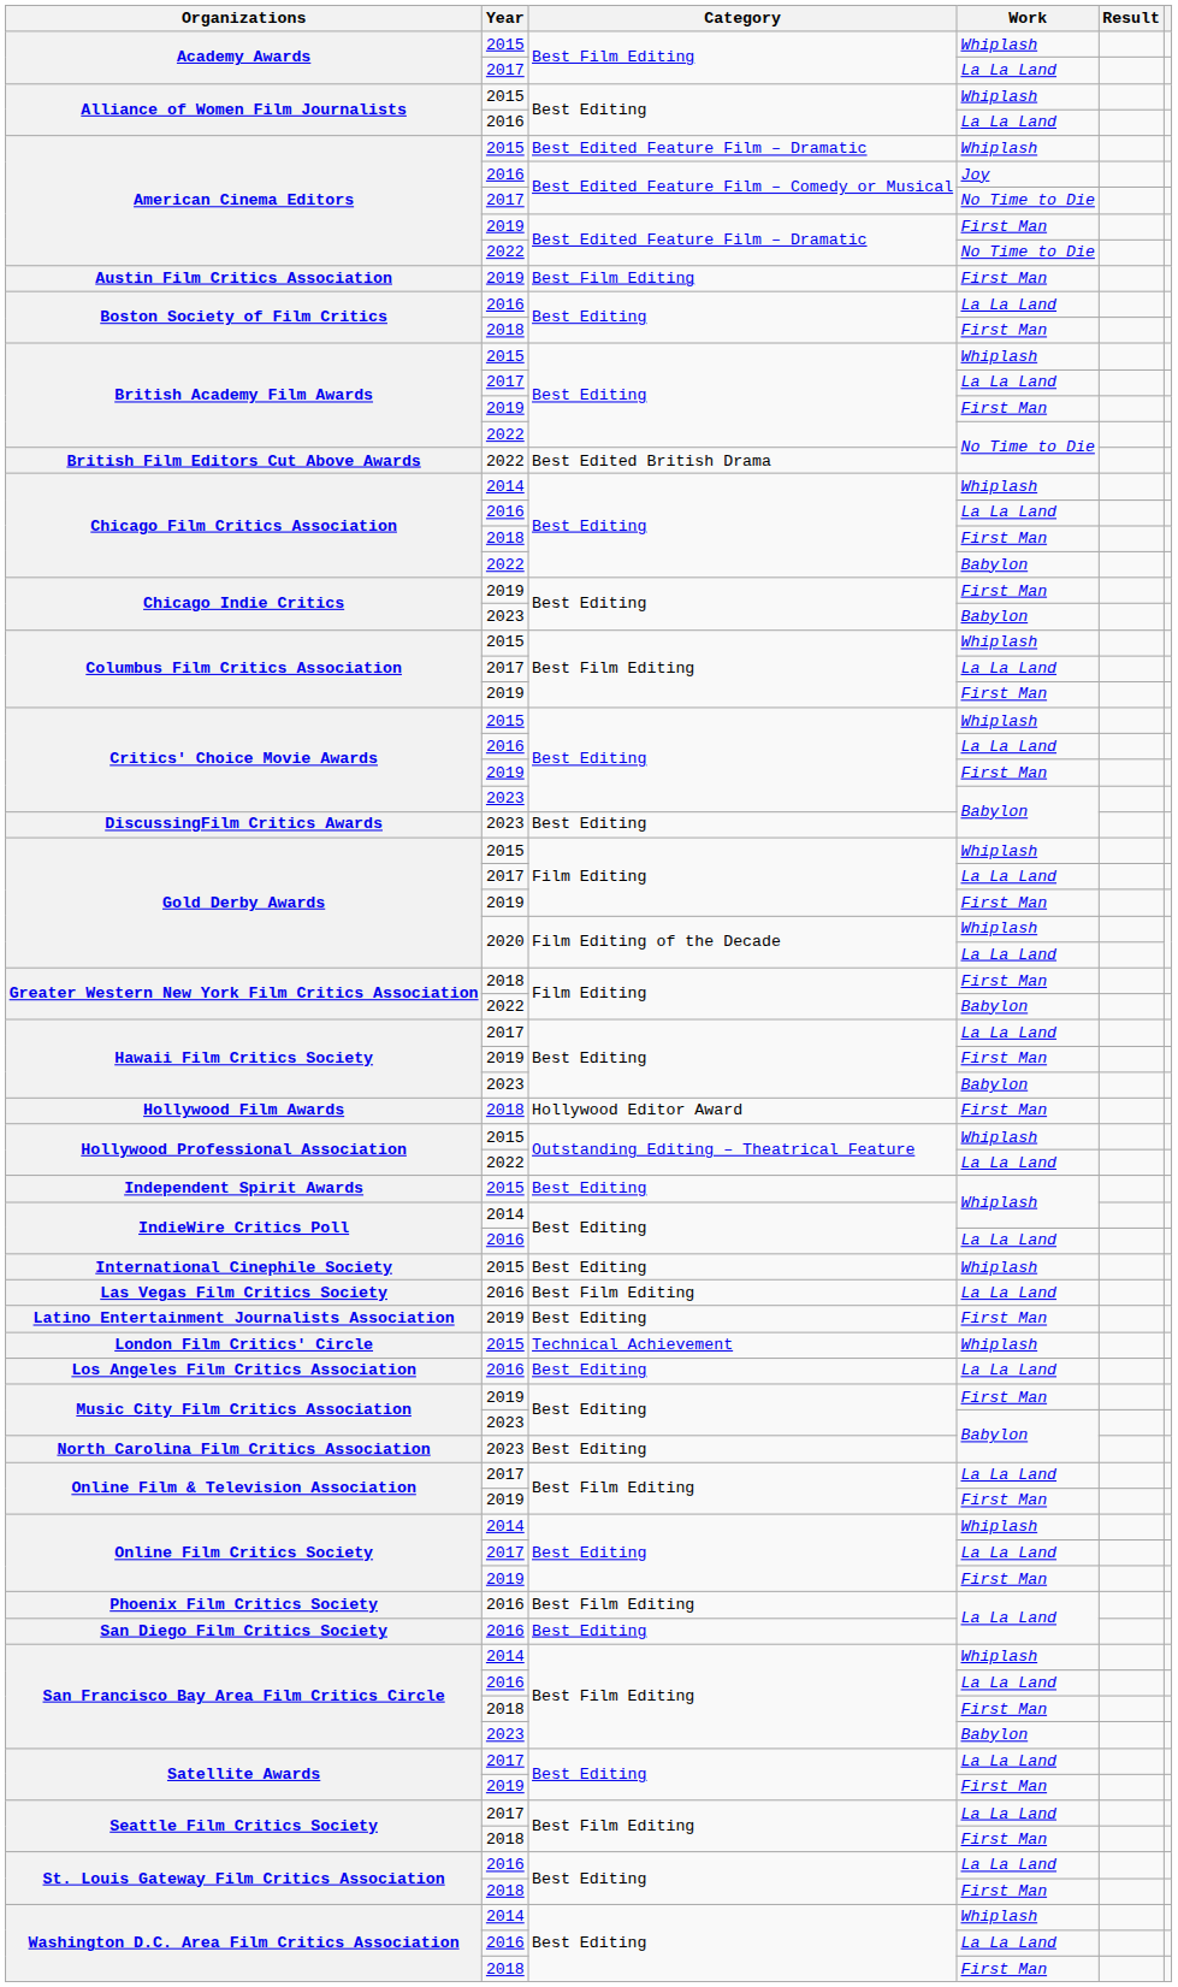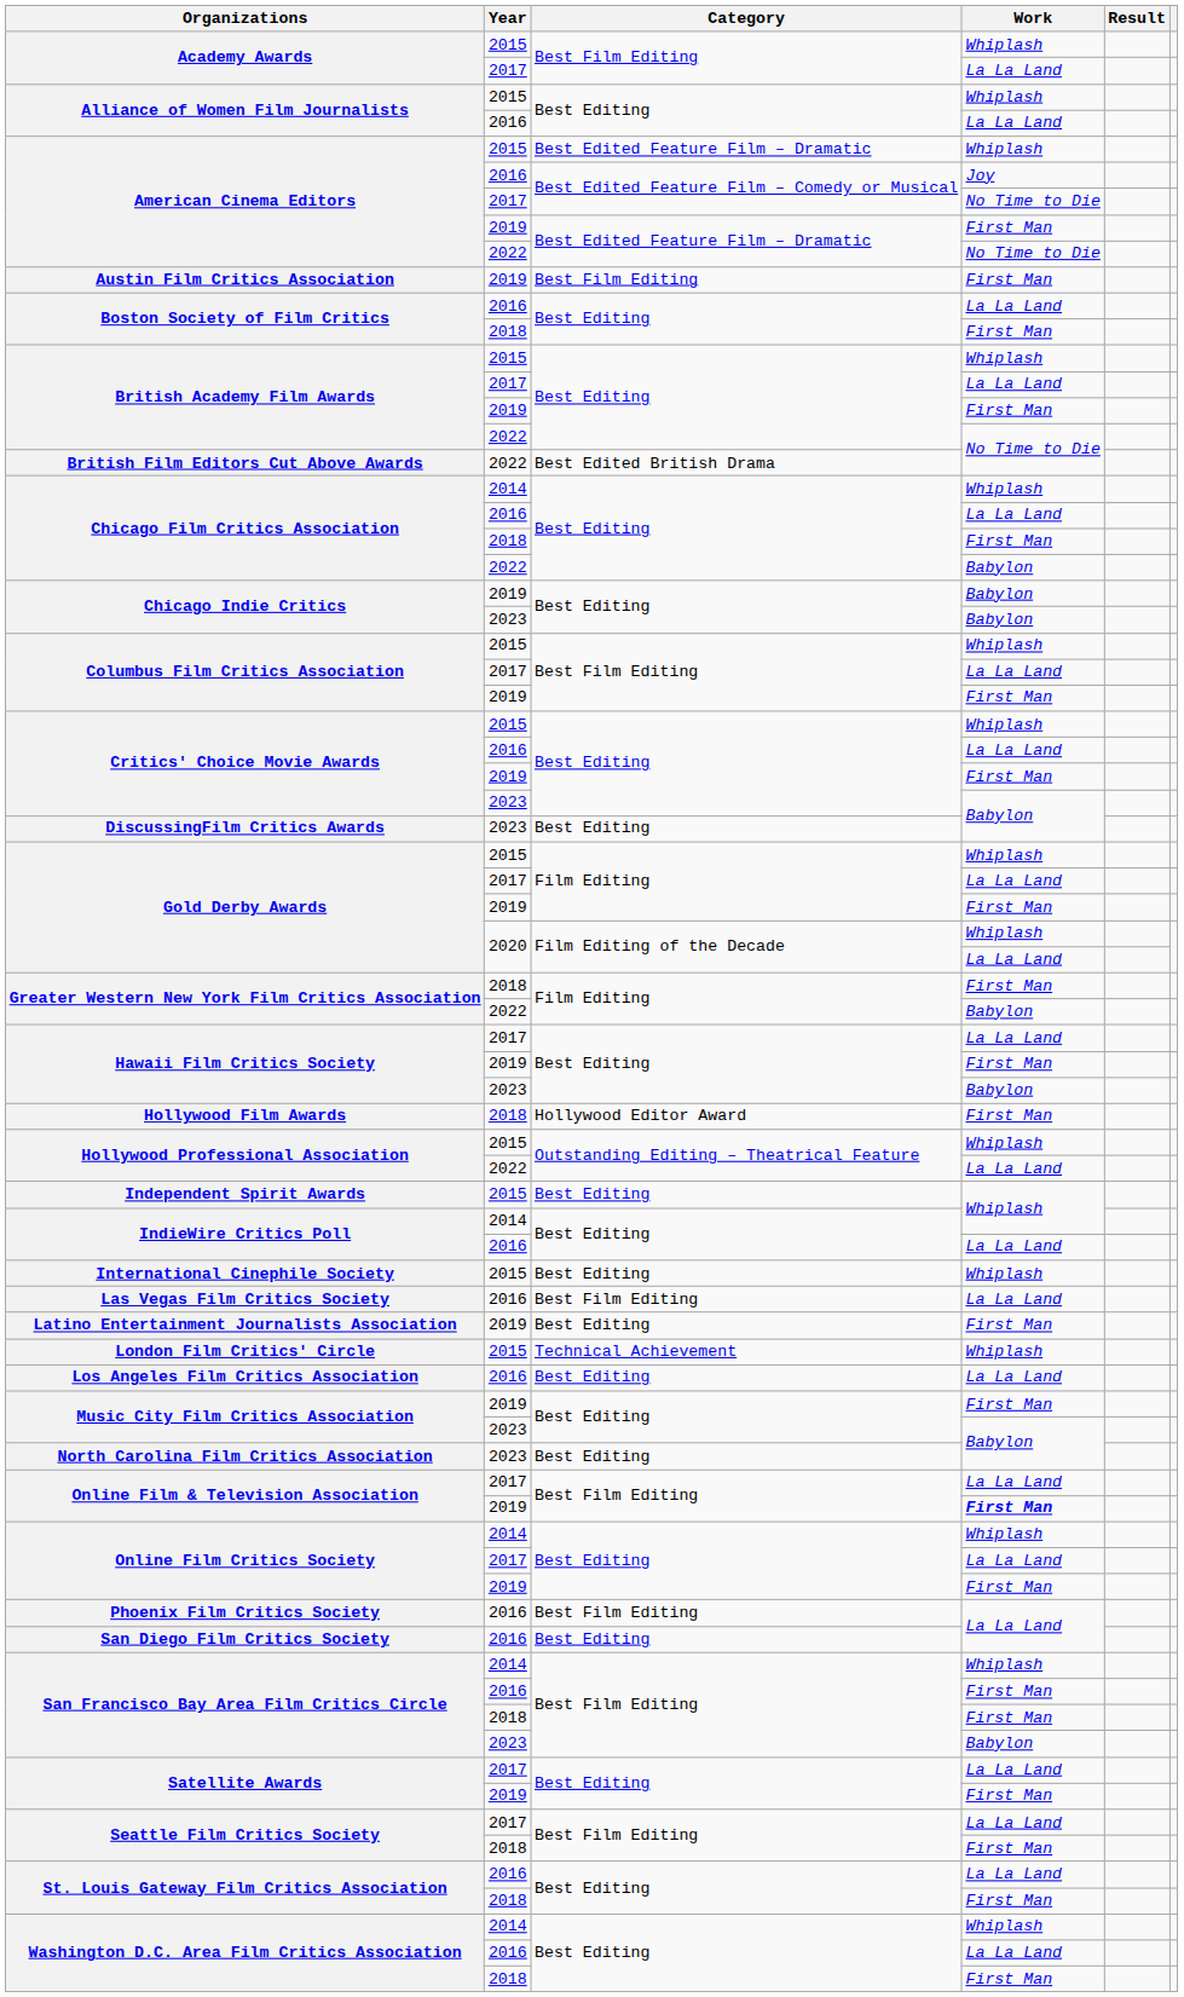 <table class="wikitable sortable plainrowheaders">
 <tr>
 <th scope="col">Organizations</th>
 <th scope="col">Year</th>
 <th scope="col">Category</th>
 <th scope="col">Work</th>
 <th scope="col">Result</th>
 <th scope="col" class="unsortable"></th>
 </tr>
 <tr>
 <th scope="row" rowspan="2"><a href='#'>Academy Awards</a></th>
 <td style="text-align: center;"><a href='#'>2015</a></td>
 <td rowspan="2"><a href='#'>Best Film Editing</a></td>
 <td><em><a href='#'>Whiplash</a></em></td>
 <td></td>
 <td align="center"></td>
 </tr>
 <tr>
 <td style="text-align: center;"><a href='#'>2017</a></td>
 <td><em><a href='#'>La La Land</a></em></td>
 <td></td>
 <td align="center"></td>
 </tr>
 <tr>
 <th scope="row" rowspan="2"><a href='#'>Alliance of Women Film Journalists</a></th>
 <td style="text-align: center;">2015</td>
 <td rowspan="2">Best Editing</td>
 <td><em><a href='#'>Whiplash</a></em></td>
 <td></td>
 <td align="center"></td>
 </tr>
 <tr>
 <td style="text-align: center;">2016</td>
 <td><em><a href='#'>La La Land</a></em></td>
 <td></td>
 <td align="center"></td>
 </tr>
 <tr>
 <th scope="row" rowspan="5"><a href='#'>American Cinema Editors</a></th>
 <td style="text-align: center;"><a href='#'>2015</a></td>
 <td><a href='#'>Best Edited Feature Film – Dramatic</a></td>
 <td><em><a href='#'>Whiplash</a></em></td>
 <td></td>
 <td align="center"></td>
 </tr>
 <tr>
 <td style="text-align: center;"><a href='#'>2016</a></td>
 <td rowspan="2"><a href='#'>Best Edited Feature Film – Comedy or Musical</a></td>
 <td><em><a href='#'>Joy</a></em></td>
 <td></td>
 <td align="center"></td>
 </tr>
 <tr>
 <td style="text-align: center;"><a href='#'>2017</a></td>
 <td><em><a href='#'>No Time to Die</a></em></td>
 <td></td>
 <td align="center"></td>
 </tr>
 <tr>
 <td style="text-align: center;"><a href='#'>2019</a></td>
 <td rowspan="2"><a href='#'>Best Edited Feature Film – Dramatic</a></td>
 <td><em><a href='#'>First Man</a></em></td>
 <td></td>
 <td align="center"></td>
 </tr>
 <tr>
 <td style="text-align: center;"><a href='#'>2022</a></td>
 <td><em><a href='#'>No Time to Die</a></em></td>
 <td></td>
 <td align="center"></td>
 </tr>
 <tr>
 <th scope="row"><a href='#'>Austin Film Critics Association</a></th>
 <td style="text-align: center;"><a href='#'>2019</a></td>
 <td><a href='#'>Best Film Editing</a></td>
 <td><em><a href='#'>First Man</a></em></td>
 <td></td>
 <td align="center"></td>
 </tr>
 <tr>
 <th scope="row" rowspan="2"><a href='#'>Boston Society of Film Critics</a></th>
 <td style="text-align: center;"><a href='#'>2016</a></td>
 <td rowspan="2"><a href='#'>Best Editing</a></td>
 <td><em><a href='#'>La La Land</a></em></td>
 <td></td>
 <td align="center"></td>
 </tr>
 <tr>
 <td style="text-align: center;"><a href='#'>2018</a></td>
 <td><em><a href='#'>First Man</a></em></td>
 <td></td>
 <td align="center"></td>
 </tr>
 <tr>
 <th scope="row" rowspan="4"><a href='#'>British Academy Film Awards</a></th>
 <td style="text-align: center;"><a href='#'>2015</a></td>
 <td rowspan="4"><a href='#'>Best Editing</a></td>
 <td><em><a href='#'>Whiplash</a></em></td>
 <td></td>
 <td align="center"></td>
 </tr>
 <tr>
 <td style="text-align: center;"><a href='#'>2017</a></td>
 <td><em><a href='#'>La La Land</a></em></td>
 <td></td>
 <td align="center"></td>
 </tr>
 <tr>
 <td style="text-align: center;"><a href='#'>2019</a></td>
 <td><em><a href='#'>First Man</a></em></td>
 <td></td>
 <td align="center"></td>
 </tr>
 <tr>
 <td style="text-align: center;"><a href='#'>2022</a></td>
 <td rowspan="2"><em><a href='#'>No Time to Die</a></em></td>
 <td></td>
 <td align="center"></td>
 </tr>
 <tr>
 <th scope="row"><a href='#'>British Film Editors Cut Above Awards</a></th>
 <td style="text-align: center;">2022</td>
 <td>Best Edited British Drama</td>
 <td></td>
 <td align="center"></td>
 </tr>
 <tr>
 <th scope="row" rowspan="4"><a href='#'>Chicago Film Critics Association</a></th>
 <td style="text-align: center;"><a href='#'>2014</a></td>
 <td rowspan="4"><a href='#'>Best Editing</a></td>
 <td><em><a href='#'>Whiplash</a></em></td>
 <td></td>
 <td align="center"></td>
 </tr>
 <tr>
 <td style="text-align: center;"><a href='#'>2016</a></td>
 <td><em><a href='#'>La La Land</a></em></td>
 <td></td>
 <td align="center"></td>
 </tr>
 <tr>
 <td style="text-align: center;"><a href='#'>2018</a></td>
 <td><em><a href='#'>First Man</a></em></td>
 <td></td>
 <td align="center"></td>
 </tr>
 <tr>
 <td style="text-align: center;"><a href='#'>2022</a></td>
 <td><em><a href='#'>Babylon</a></em></td>
 <td></td>
 <td align="center"></td>
 </tr>
 <tr>
 <th scope="row" rowspan="2"><a href='#'>Chicago Indie Critics</a></th>
 <td style="text-align: center;">2019</td>
 <td rowspan="2">Best Editing</td>
-<td><em><a href='#'>First Man</a></em></td>
+<td><em><a href='#'>Babylon</a></em></td>
 <td></td>
 <td align="center"></td>
 </tr>
 <tr>
 <td style="text-align: center;">2023</td>
 <td><em><a href='#'>Babylon</a></em></td>
 <td></td>
 <td align="center"></td>
 </tr>
 <tr>
 <th scope="row" rowspan="3"><a href='#'>Columbus Film Critics Association</a></th>
 <td style="text-align: center;">2015</td>
 <td rowspan="3">Best Film Editing</td>
 <td><em><a href='#'>Whiplash</a></em></td>
 <td></td>
 <td align="center"></td>
 </tr>
 <tr>
 <td style="text-align: center;">2017</td>
 <td><em><a href='#'>La La Land</a></em></td>
 <td></td>
 <td align="center"></td>
 </tr>
 <tr>
 <td style="text-align: center;">2019</td>
 <td><em><a href='#'>First Man</a></em></td>
 <td></td>
 <td align="center"></td>
 </tr>
 <tr>
 <th scope="row" rowspan="4"><a href='#'>Critics' Choice Movie Awards</a></th>
 <td style="text-align: center;"><a href='#'>2015</a></td>
 <td rowspan="4"><a href='#'>Best Editing</a></td>
 <td><em><a href='#'>Whiplash</a></em></td>
 <td></td>
 <td align="center"></td>
 </tr>
 <tr>
 <td style="text-align: center;"><a href='#'>2016</a></td>
 <td><em><a href='#'>La La Land</a></em></td>
 <td></td>
 <td align="center"></td>
 </tr>
 <tr>
 <td style="text-align: center;"><a href='#'>2019</a></td>
 <td><em><a href='#'>First Man</a></em></td>
 <td></td>
 <td align="center"></td>
 </tr>
 <tr>
 <td style="text-align: center;"><a href='#'>2023</a></td>
 <td rowspan="2"><em><a href='#'>Babylon</a></em></td>
 <td></td>
 <td align="center"></td>
 </tr>
 <tr>
 <th scope="row"><a href='#'>DiscussingFilm Critics Awards</a></th>
 <td style="text-align: center;">2023</td>
 <td>Best Editing</td>
 <td></td>
 <td align="center"></td>
 </tr>
 <tr>
 <th scope="row" rowspan="5"><a href='#'>Gold Derby Awards</a></th>
 <td style="text-align: center;">2015</td>
 <td rowspan="3">Film Editing</td>
 <td><em><a href='#'>Whiplash</a></em></td>
 <td></td>
 <td align="center"></td>
 </tr>
 <tr>
 <td style="text-align: center;">2017</td>
 <td><em><a href='#'>La La Land</a></em></td>
 <td></td>
 <td align="center"></td>
 </tr>
 <tr>
 <td style="text-align: center;">2019</td>
 <td><em><a href='#'>First Man</a></em></td>
 <td></td>
 <td align="center"></td>
 </tr>
 <tr>
 <td style="text-align: center;" rowspan="2">2020</td>
 <td rowspan="2">Film Editing of the Decade</td>
 <td><em><a href='#'>Whiplash</a></em></td>
 <td></td>
 <td align="center" rowspan="2"></td>
 </tr>
 <tr>
 <td><em><a href='#'>La La Land</a></em></td>
 <td></td>
 </tr>
 <tr>
 <th scope="row" rowspan="2"><a href='#'>Greater Western New York Film Critics Association</a></th>
 <td style="text-align: center;">2018</td>
 <td rowspan="2">Film Editing</td>
 <td><em><a href='#'>First Man</a></em></td>
 <td></td>
 <td align="center"></td>
 </tr>
 <tr>
 <td style="text-align: center;">2022</td>
 <td><em><a href='#'>Babylon</a></em></td>
 <td></td>
 <td align="center"></td>
 </tr>
 <tr>
 <th scope="row" rowspan="3"><a href='#'>Hawaii Film Critics Society</a></th>
 <td style="text-align: center;">2017</td>
 <td rowspan="3">Best Editing</td>
 <td><em><a href='#'>La La Land</a></em></td>
 <td></td>
 <td align="center"></td>
 </tr>
 <tr>
 <td style="text-align: center;">2019</td>
 <td><em><a href='#'>First Man</a></em></td>
 <td></td>
 <td align="center"></td>
 </tr>
 <tr>
 <td style="text-align: center;">2023</td>
 <td><em><a href='#'>Babylon</a></em></td>
 <td></td>
 <td align="center"></td>
 </tr>
 <tr>
 <th scope="row"><a href='#'>Hollywood Film Awards</a></th>
 <td style="text-align: center;"><a href='#'>2018</a></td>
 <td>Hollywood Editor Award</td>
 <td><em><a href='#'>First Man</a></em></td>
 <td></td>
 <td align="center"></td>
 </tr>
 <tr>
 <th scope="row" rowspan="2"><a href='#'>Hollywood Professional Association</a></th>
 <td style="text-align: center;">2015</td>
 <td rowspan="2"><a href='#'>Outstanding Editing – Theatrical Feature</a></td>
 <td><em><a href='#'>Whiplash</a></em></td>
 <td></td>
 <td align="center"></td>
 </tr>
 <tr>
 <td style="text-align: center;">2022</td>
 <td><em><a href='#'>La La Land</a></em></td>
 <td></td>
 <td align="center"></td>
 </tr>
 <tr>
 <th scope="row"><a href='#'>Independent Spirit Awards</a></th>
 <td style="text-align: center;"><a href='#'>2015</a></td>
 <td><a href='#'>Best Editing</a></td>
 <td rowspan="2"><em><a href='#'>Whiplash</a></em></td>
 <td></td>
 <td align="center"></td>
 </tr>
 <tr>
 <th scope="row" rowspan="2"><a href='#'>IndieWire Critics Poll</a></th>
 <td style="text-align: center;">2014</td>
 <td rowspan="2">Best Editing</td>
 <td></td>
 <td align="center"></td>
 </tr>
 <tr>
 <td style="text-align: center;"><a href='#'>2016</a></td>
 <td><em><a href='#'>La La Land</a></em></td>
 <td></td>
 <td align="center"></td>
 </tr>
 <tr>
 <th scope="row"><a href='#'>International Cinephile Society</a></th>
 <td style="text-align: center;">2015</td>
 <td>Best Editing</td>
 <td><em><a href='#'>Whiplash</a></em></td>
 <td></td>
 <td align="center"></td>
 </tr>
 <tr>
 <th scope="row"><a href='#'>Las Vegas Film Critics Society</a></th>
 <td style="text-align: center;">2016</td>
 <td>Best Film Editing</td>
 <td><em><a href='#'>La La Land</a></em></td>
 <td></td>
 <td align="center"></td>
 </tr>
 <tr>
 <th scope="row"><a href='#'>Latino Entertainment Journalists Association</a></th>
 <td style="text-align: center;">2019</td>
 <td>Best Editing</td>
 <td><em><a href='#'>First Man</a></em></td>
 <td></td>
 <td align="center"></td>
 </tr>
 <tr>
 <th scope="row"><a href='#'>London Film Critics' Circle</a></th>
 <td style="text-align: center;"><a href='#'>2015</a></td>
 <td><a href='#'>Technical Achievement</a></td>
 <td><em><a href='#'>Whiplash</a></em></td>
 <td></td>
 <td align="center"></td>
 </tr>
 <tr>
 <th scope="row"><a href='#'>Los Angeles Film Critics Association</a></th>
 <td style="text-align: center;"><a href='#'>2016</a></td>
 <td><a href='#'>Best Editing</a></td>
 <td><em><a href='#'>La La Land</a></em></td>
 <td></td>
 <td align="center"></td>
 </tr>
 <tr>
 <th scope="row" rowspan="2"><a href='#'>Music City Film Critics Association</a></th>
 <td style="text-align: center;">2019</td>
 <td rowspan="2">Best Editing</td>
 <td><em><a href='#'>First Man</a></em></td>
 <td></td>
 <td align="center"></td>
 </tr>
 <tr>
 <td style="text-align: center;">2023</td>
 <td rowspan="2"><em><a href='#'>Babylon</a></em></td>
 <td></td>
 <td align="center"></td>
 </tr>
 <tr>
 <th scope="row"><a href='#'>North Carolina Film Critics Association</a></th>
 <td style="text-align: center;">2023</td>
 <td>Best Editing</td>
 <td></td>
 <td align="center"></td>
 </tr>
 <tr>
 <th scope="row" rowspan="2"><a href='#'>Online Film & Television Association</a></th>
 <td style="text-align: center;">2017</td>
 <td rowspan="2">Best Film Editing</td>
 <td><em><a href='#'>La La Land</a></em></td>
 <td></td>
 <td align="center"></td>
 </tr>
 <tr>
 <td style="text-align: center;">2019</td>
-<td><em><a href='#'>First Man</a></em></td>
+<td><strong><em><a href='#'>First Man</a></em></strong></td>
 <td></td>
 <td align="center"></td>
 </tr>
 <tr>
 <th scope="row" rowspan="3"><a href='#'>Online Film Critics Society</a></th>
 <td style="text-align: center;"><a href='#'>2014</a></td>
 <td rowspan="3"><a href='#'>Best Editing</a></td>
 <td><em><a href='#'>Whiplash</a></em></td>
 <td></td>
 <td align="center"></td>
 </tr>
 <tr>
 <td style="text-align: center;"><a href='#'>2017</a></td>
 <td><em><a href='#'>La La Land</a></em></td>
 <td></td>
 <td align="center"></td>
 </tr>
 <tr>
 <td style="text-align: center;"><a href='#'>2019</a></td>
 <td><em><a href='#'>First Man</a></em></td>
 <td></td>
 <td align="center"></td>
 </tr>
 <tr>
 <th scope="row"><a href='#'>Phoenix Film Critics Society</a></th>
 <td style="text-align: center;">2016</td>
 <td>Best Film Editing</td>
 <td rowspan="2"><em><a href='#'>La La Land</a></em></td>
 <td></td>
 <td align="center"></td>
 </tr>
 <tr>
 <th scope="row"><a href='#'>San Diego Film Critics Society</a></th>
 <td style="text-align: center;"><a href='#'>2016</a></td>
 <td><a href='#'>Best Editing</a></td>
 <td></td>
 <td align="center"></td>
 </tr>
 <tr>
 <th scope="row" rowspan="4"><a href='#'>San Francisco Bay Area Film Critics Circle</a></th>
 <td style="text-align: center;"><a href='#'>2014</a></td>
 <td rowspan="4">Best Film Editing</td>
 <td><em><a href='#'>Whiplash</a></em></td>
 <td></td>
 <td align="center"></td>
 </tr>
 <tr>
 <td style="text-align: center;"><a href='#'>2016</a></td>
-<td><em><a href='#'>La La Land</a></em></td>
+<td><em><a href='#'>First Man</a></em></td>
 <td></td>
 <td align="center"></td>
 </tr>
 <tr>
 <td style="text-align: center;">2018</td>
 <td><em><a href='#'>First Man</a></em></td>
 <td></td>
 <td align="center"></td>
 </tr>
 <tr>
 <td style="text-align: center;"><a href='#'>2023</a></td>
 <td><em><a href='#'>Babylon</a></em></td>
 <td></td>
 <td align="center"></td>
 </tr>
 <tr>
 <th scope="row" rowspan="2"><a href='#'>Satellite Awards</a></th>
 <td style="text-align: center;"><a href='#'>2017</a></td>
 <td rowspan="2"><a href='#'>Best Editing</a></td>
 <td><em><a href='#'>La La Land</a></em></td>
 <td></td>
 <td align="center"></td>
 </tr>
 <tr>
 <td style="text-align: center;"><a href='#'>2019</a></td>
 <td><em><a href='#'>First Man</a></em></td>
 <td></td>
 <td align="center"></td>
 </tr>
 <tr>
 <th scope="row" rowspan="2"><a href='#'>Seattle Film Critics Society</a></th>
 <td style="text-align: center;">2017</td>
 <td rowspan="2">Best Film Editing</td>
 <td><em><a href='#'>La La Land</a></em></td>
 <td></td>
 <td align="center"></td>
 </tr>
 <tr>
 <td style="text-align: center;">2018</td>
 <td><em><a href='#'>First Man</a></em></td>
 <td></td>
 <td align="center"></td>
 </tr>
 <tr>
 <th scope="row" rowspan="2"><a href='#'>St. Louis Gateway Film Critics Association</a></th>
 <td style="text-align: center;"><a href='#'>2016</a></td>
 <td rowspan="2">Best Editing</td>
 <td><em><a href='#'>La La Land</a></em></td>
 <td></td>
 <td align="center"></td>
 </tr>
 <tr>
 <td style="text-align: center;"><a href='#'>2018</a></td>
 <td><em><a href='#'>First Man</a></em></td>
 <td></td>
 <td align="center"></td>
 </tr>
 <tr>
 <th scope="row" rowspan="3"><a href='#'>Washington D.C. Area Film Critics Association</a></th>
 <td style="text-align: center;"><a href='#'>2014</a></td>
 <td rowspan="3">Best Editing</td>
 <td><em><a href='#'>Whiplash</a></em></td>
 <td></td>
 <td align="center"></td>
 </tr>
 <tr>
 <td style="text-align: center;"><a href='#'>2016</a></td>
 <td><em><a href='#'>La La Land</a></em></td>
 <td></td>
 <td align="center"></td>
 </tr>
 <tr>
 <td style="text-align: center;"><a href='#'>2018</a></td>
 <td><em><a href='#'>First Man</a></em></td>
 <td></td>
 <td align="center"></td>
 </tr>
 <tr>
 </tr>
 </table>
